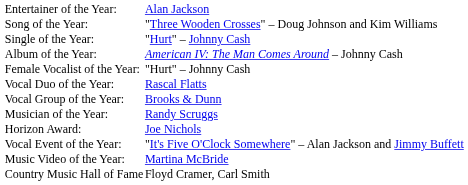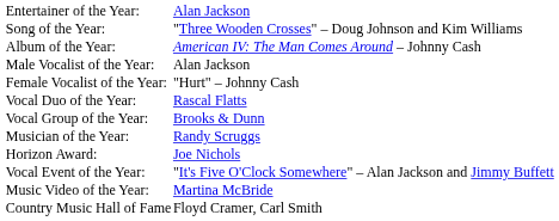 <table cellspacing="0" border="0" cellpadding="1">
 <tr>
 <td>Entertainer of the Year:</td>
 <td><a href='#'>Alan Jackson</a></td>
 </tr>
 <tr>
 <td>Song of the Year:</td>
 <td>"<a href='#'>Three Wooden Crosses</a>" – Doug Johnson and Kim Williams</td>
 </tr>
 <tr>
-<td>Single of the Year:</td>
-<td>"<a href='#'>Hurt</a>" – <a href='#'>Johnny Cash</a></td>
+<td>Album of the Year:</td>
+<td><em><a href='#'>American IV: The Man Comes Around</a></em> – Johnny Cash</td>
 </tr>
 <tr>
-<td>Album of the Year:</td>
-<td><em><a href='#'>American IV: The Man Comes Around</a></em> – Johnny Cash</td>
+<td>Male Vocalist of the Year:</td>
+<td>Alan Jackson</td>
 </tr>
 <tr>
 <td>Female Vocalist of the Year:</td>
 <td>"Hurt" – Johnny Cash</td>
 </tr>
 <tr>
 <td>Vocal Duo of the Year:</td>
 <td><a href='#'>Rascal Flatts</a></td>
 </tr>
 <tr>
 <td>Vocal Group of the Year:</td>
 <td><a href='#'>Brooks & Dunn</a></td>
 </tr>
 <tr>
 <td>Musician of the Year:</td>
 <td><a href='#'>Randy Scruggs</a></td>
 </tr>
 <tr>
 <td>Horizon Award:</td>
 <td><a href='#'>Joe Nichols</a></td>
 </tr>
 <tr>
 <td>Vocal Event of the Year:</td>
 <td>"<a href='#'>It's Five O'Clock Somewhere</a>" – Alan Jackson and <a href='#'>Jimmy Buffett</a></td>
 </tr>
 <tr>
 <td>Music Video of the Year:</td>
 <td><a href='#'>Martina McBride</a></td>
 </tr>
 <tr>
 <td>Country Music Hall of Fame</td>
 <td>Floyd Cramer, Carl Smith</td>
 </tr>
 </table>
